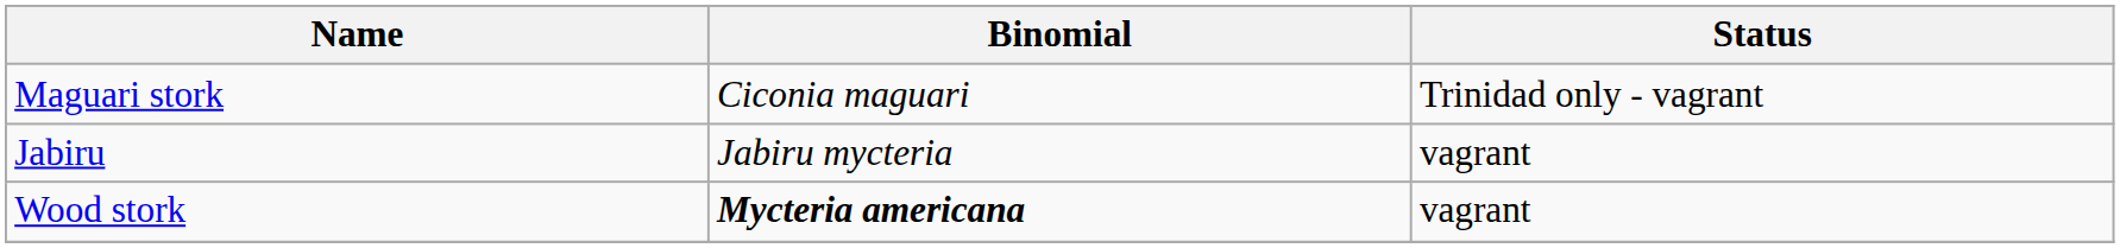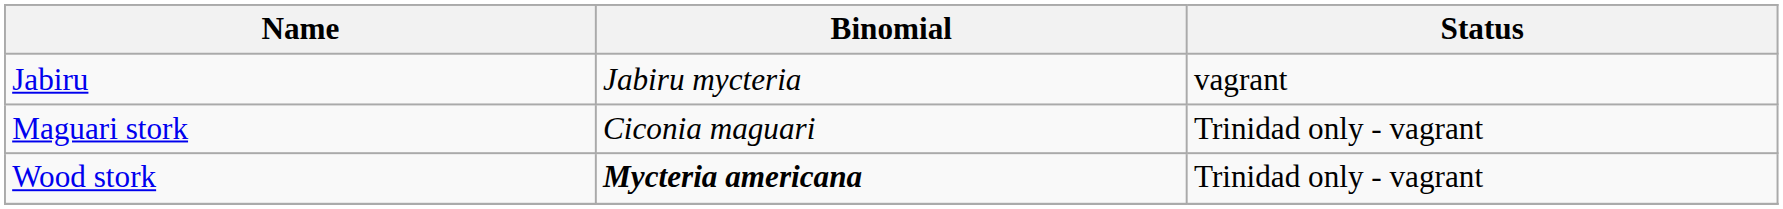 <table width=72% class="wikitable">
 <tr>
 <th width=24%>Name</th>
 <th width=24%>Binomial</th>
 <th width=24%>Status</th>
 </tr>
 <tr>
+<td><a href='#'>Jabiru</a></td>
+<td><em>Jabiru mycteria</em></td>
+<td>vagrant</td>
+</tr>
+<tr>
 <td><a href='#'>Maguari stork</a></td>
 <td><em>Ciconia maguari</em></td>
 <td>Trinidad only - vagrant</td>
 </tr>
 <tr>
-<td><a href='#'>Jabiru</a></td>
-<td><em>Jabiru mycteria</em></td>
-<td>vagrant</td>
-</tr>
-<tr>
 <td><a href='#'>Wood stork</a></td>
 <td><strong><em>Mycteria americana</em></strong></td>
-<td>vagrant</td>
+<td>Trinidad only - vagrant</td>
 </tr>
 <tr>
 </tr>
 </table>
